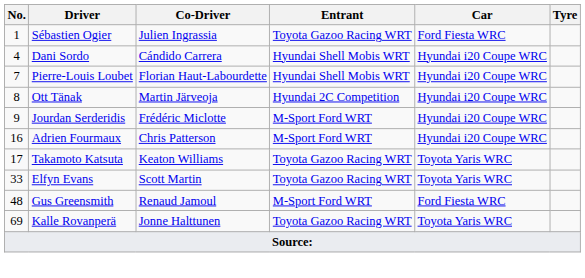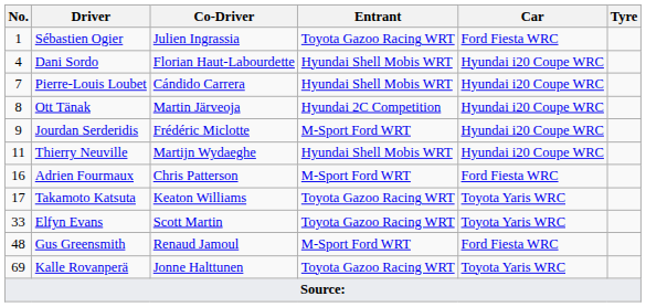 <table class="wikitable" style="font-size: 85%;">
 <tr>
 <th>No.</th>
 <th>Driver</th>
 <th>Co-Driver</th>
 <th>Entrant</th>
 <th>Car</th>
 <th>Tyre</th>
 </tr>
 <tr>
 <td align="center">1</td>
 <td> <a href='#'>Sébastien Ogier</a></td>
 <td> <a href='#'>Julien Ingrassia</a></td>
 <td> <a href='#'>Toyota Gazoo Racing WRT</a></td>
 <td><a href='#'>Ford Fiesta WRC</a></td>
 <td align="center"></td>
 </tr>
 <tr>
 <td align="center">4</td>
 <td> <a href='#'>Dani Sordo</a></td>
-<td> <a href='#'>Cándido Carrera</a></td>
+<td> <a href='#'>Florian Haut-Labourdette</a></td>
 <td> <a href='#'>Hyundai Shell Mobis WRT</a></td>
 <td><a href='#'>Hyundai i20 Coupe WRC</a></td>
 <td align="center"></td>
 </tr>
 <tr>
 <td align="center">7</td>
 <td> <a href='#'>Pierre-Louis Loubet</a></td>
-<td> <a href='#'>Florian Haut-Labourdette</a></td>
+<td> <a href='#'>Cándido Carrera</a></td>
 <td> <a href='#'>Hyundai Shell Mobis WRT</a></td>
 <td><a href='#'>Hyundai i20 Coupe WRC</a></td>
 <td align="center"></td>
 </tr>
 <tr>
 <td align="center">8</td>
 <td> <a href='#'>Ott Tänak</a></td>
 <td> <a href='#'>Martin Järveoja</a></td>
 <td> <a href='#'>Hyundai 2C Competition</a></td>
 <td nowrap><a href='#'>Hyundai i20 Coupe WRC</a></td>
 <td align="center"></td>
 </tr>
 <tr>
 <td align="center">9</td>
 <td> <a href='#'>Jourdan Serderidis</a></td>
 <td> <a href='#'>Frédéric Miclotte</a></td>
 <td> <a href='#'>M-Sport Ford WRT</a></td>
 <td nowrap><a href='#'>Hyundai i20 Coupe WRC</a></td>
 <td align="center"></td>
 </tr>
 <tr>
+<td align="center">11</td>
+<td> <a href='#'>Thierry Neuville</a></td>
+<td> <a href='#'>Martijn Wydaeghe</a></td>
+<td> <a href='#'>Hyundai Shell Mobis WRT</a></td>
+<td><a href='#'>Hyundai i20 Coupe WRC</a></td>
+<td align="center"></td>
+</tr>
+<tr>
 <td align="center">16</td>
 <td> <a href='#'>Adrien Fourmaux</a></td>
 <td> <a href='#'>Chris Patterson</a></td>
 <td> <a href='#'>M-Sport Ford WRT</a></td>
-<td><a href='#'>Hyundai i20 Coupe WRC</a></td>
+<td><a href='#'>Ford Fiesta WRC</a></td>
 <td align="center"></td>
 </tr>
 <tr>
 <td align="center">17</td>
 <td> <a href='#'>Takamoto Katsuta</a></td>
 <td> <a href='#'>Keaton Williams</a></td>
 <td> <a href='#'>Toyota Gazoo Racing WRT</a></td>
 <td><a href='#'>Toyota Yaris WRC</a></td>
 <td></td>
 </tr>
 <tr>
 <td align="center">33</td>
 <td> <a href='#'>Elfyn Evans</a></td>
 <td> <a href='#'>Scott Martin</a></td>
 <td> <a href='#'>Toyota Gazoo Racing WRT</a></td>
 <td><a href='#'>Toyota Yaris WRC</a></td>
 <td align="center"></td>
 </tr>
 <tr>
 <td align="center">48</td>
 <td> <a href='#'>Gus Greensmith</a></td>
 <td> <a href='#'>Renaud Jamoul</a></td>
 <td> <a href='#'>M-Sport Ford WRT</a></td>
 <td><a href='#'>Ford Fiesta WRC</a></td>
 <td align="center"></td>
 </tr>
 <tr>
 <td align="center">69</td>
 <td> <a href='#'>Kalle Rovanperä</a></td>
 <td> <a href='#'>Jonne Halttunen</a></td>
 <td> <a href='#'>Toyota Gazoo Racing WRT</a></td>
 <td><a href='#'>Toyota Yaris WRC</a></td>
 <td align="center"></td>
 </tr>
 <tr>
 <td colspan="6" style="background-color:#EAECF0;text-align:center"><strong>Source:</strong></td>
 </tr>
 </table>
